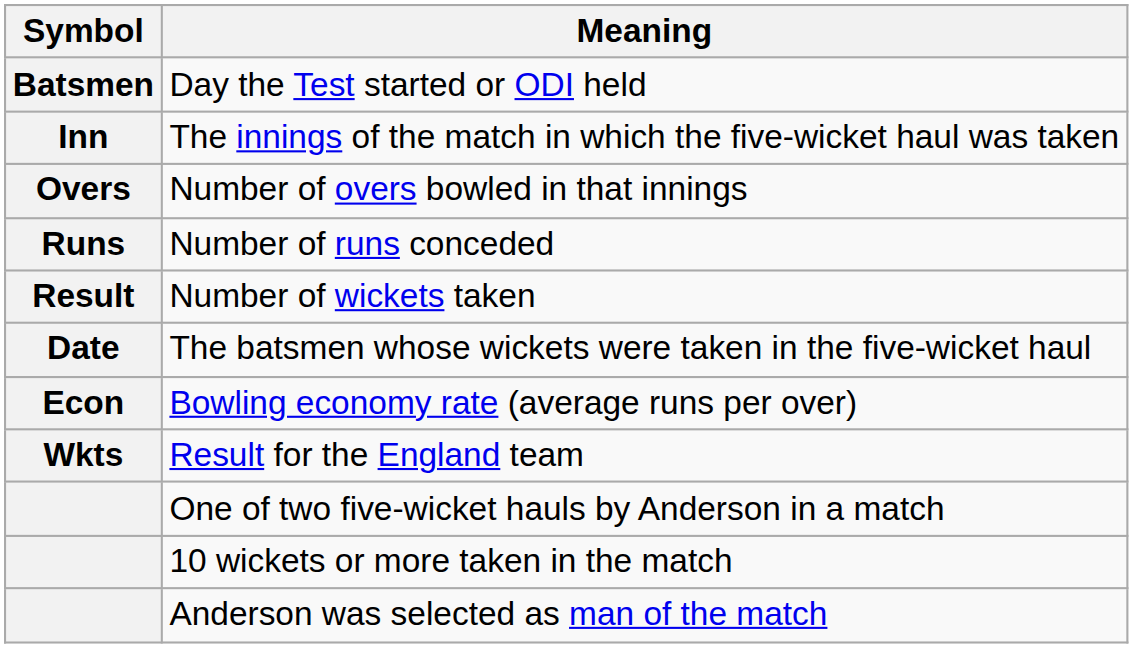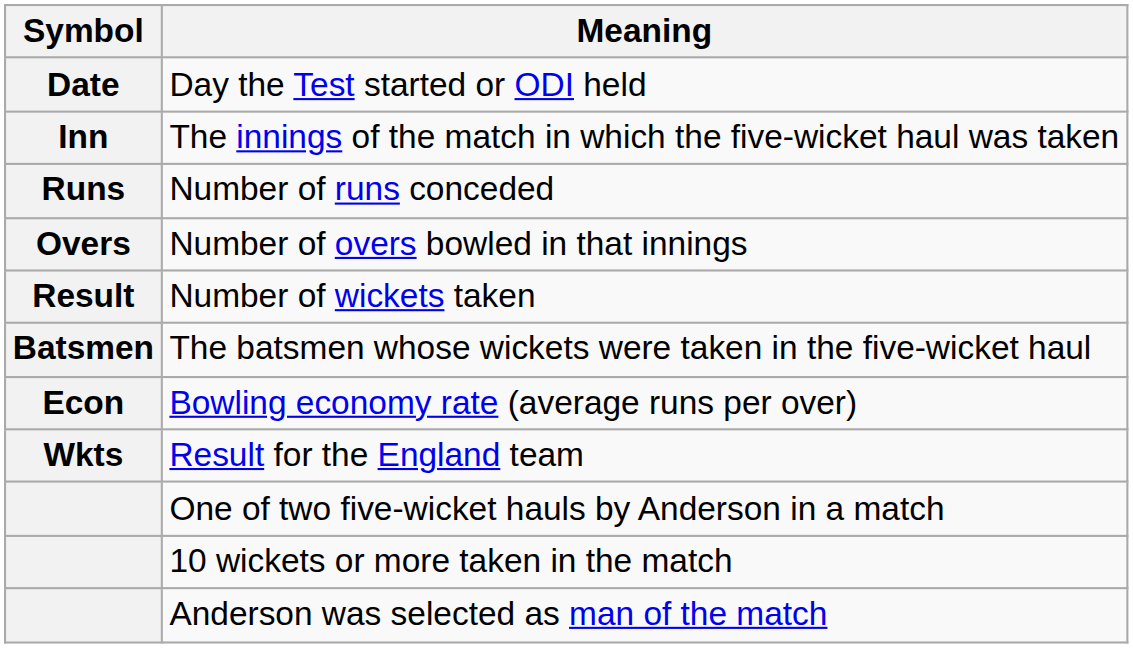 <table class="wikitable">
 <tr>
 <th>Symbol</th>
 <th>Meaning</th>
 </tr>
 <tr>
-<th>Batsmen</th>
+<th>Date</th>
 <td>Day the <a href='#'>Test</a> started or <a href='#'>ODI</a> held</td>
 </tr>
 <tr>
 <th>Inn</th>
 <td>The <a href='#'>innings</a> of the match in which the five-wicket haul was taken</td>
 </tr>
 <tr>
+<th>Runs</th>
+<td>Number of <a href='#'>runs</a> conceded</td>
+</tr>
+<tr>
 <th>Overs</th>
 <td>Number of <a href='#'>overs</a> bowled in that innings</td>
-</tr>
-<tr>
-<th>Runs</th>
-<td>Number of <a href='#'>runs</a> conceded</td>
 </tr>
 <tr>
 <th>Result</th>
 <td>Number of <a href='#'>wickets</a> taken</td>
 </tr>
 <tr>
-<th>Date</th>
+<th>Batsmen</th>
 <td>The batsmen whose wickets were taken in the five-wicket haul</td>
 </tr>
 <tr>
 <th>Econ</th>
 <td><a href='#'>Bowling economy rate</a> (average runs per over)</td>
 </tr>
 <tr>
 <th>Wkts</th>
 <td><a href='#'>Result</a> for the <a href='#'>England</a> team</td>
 </tr>
 <tr>
 <th></th>
 <td>One of two five-wicket hauls by Anderson in a match</td>
 </tr>
 <tr>
 <th></th>
 <td>10 wickets or more taken in the match</td>
 </tr>
 <tr>
 <th></th>
 <td>Anderson was selected as <a href='#'>man of the match</a></td>
 </tr>
 </table>
